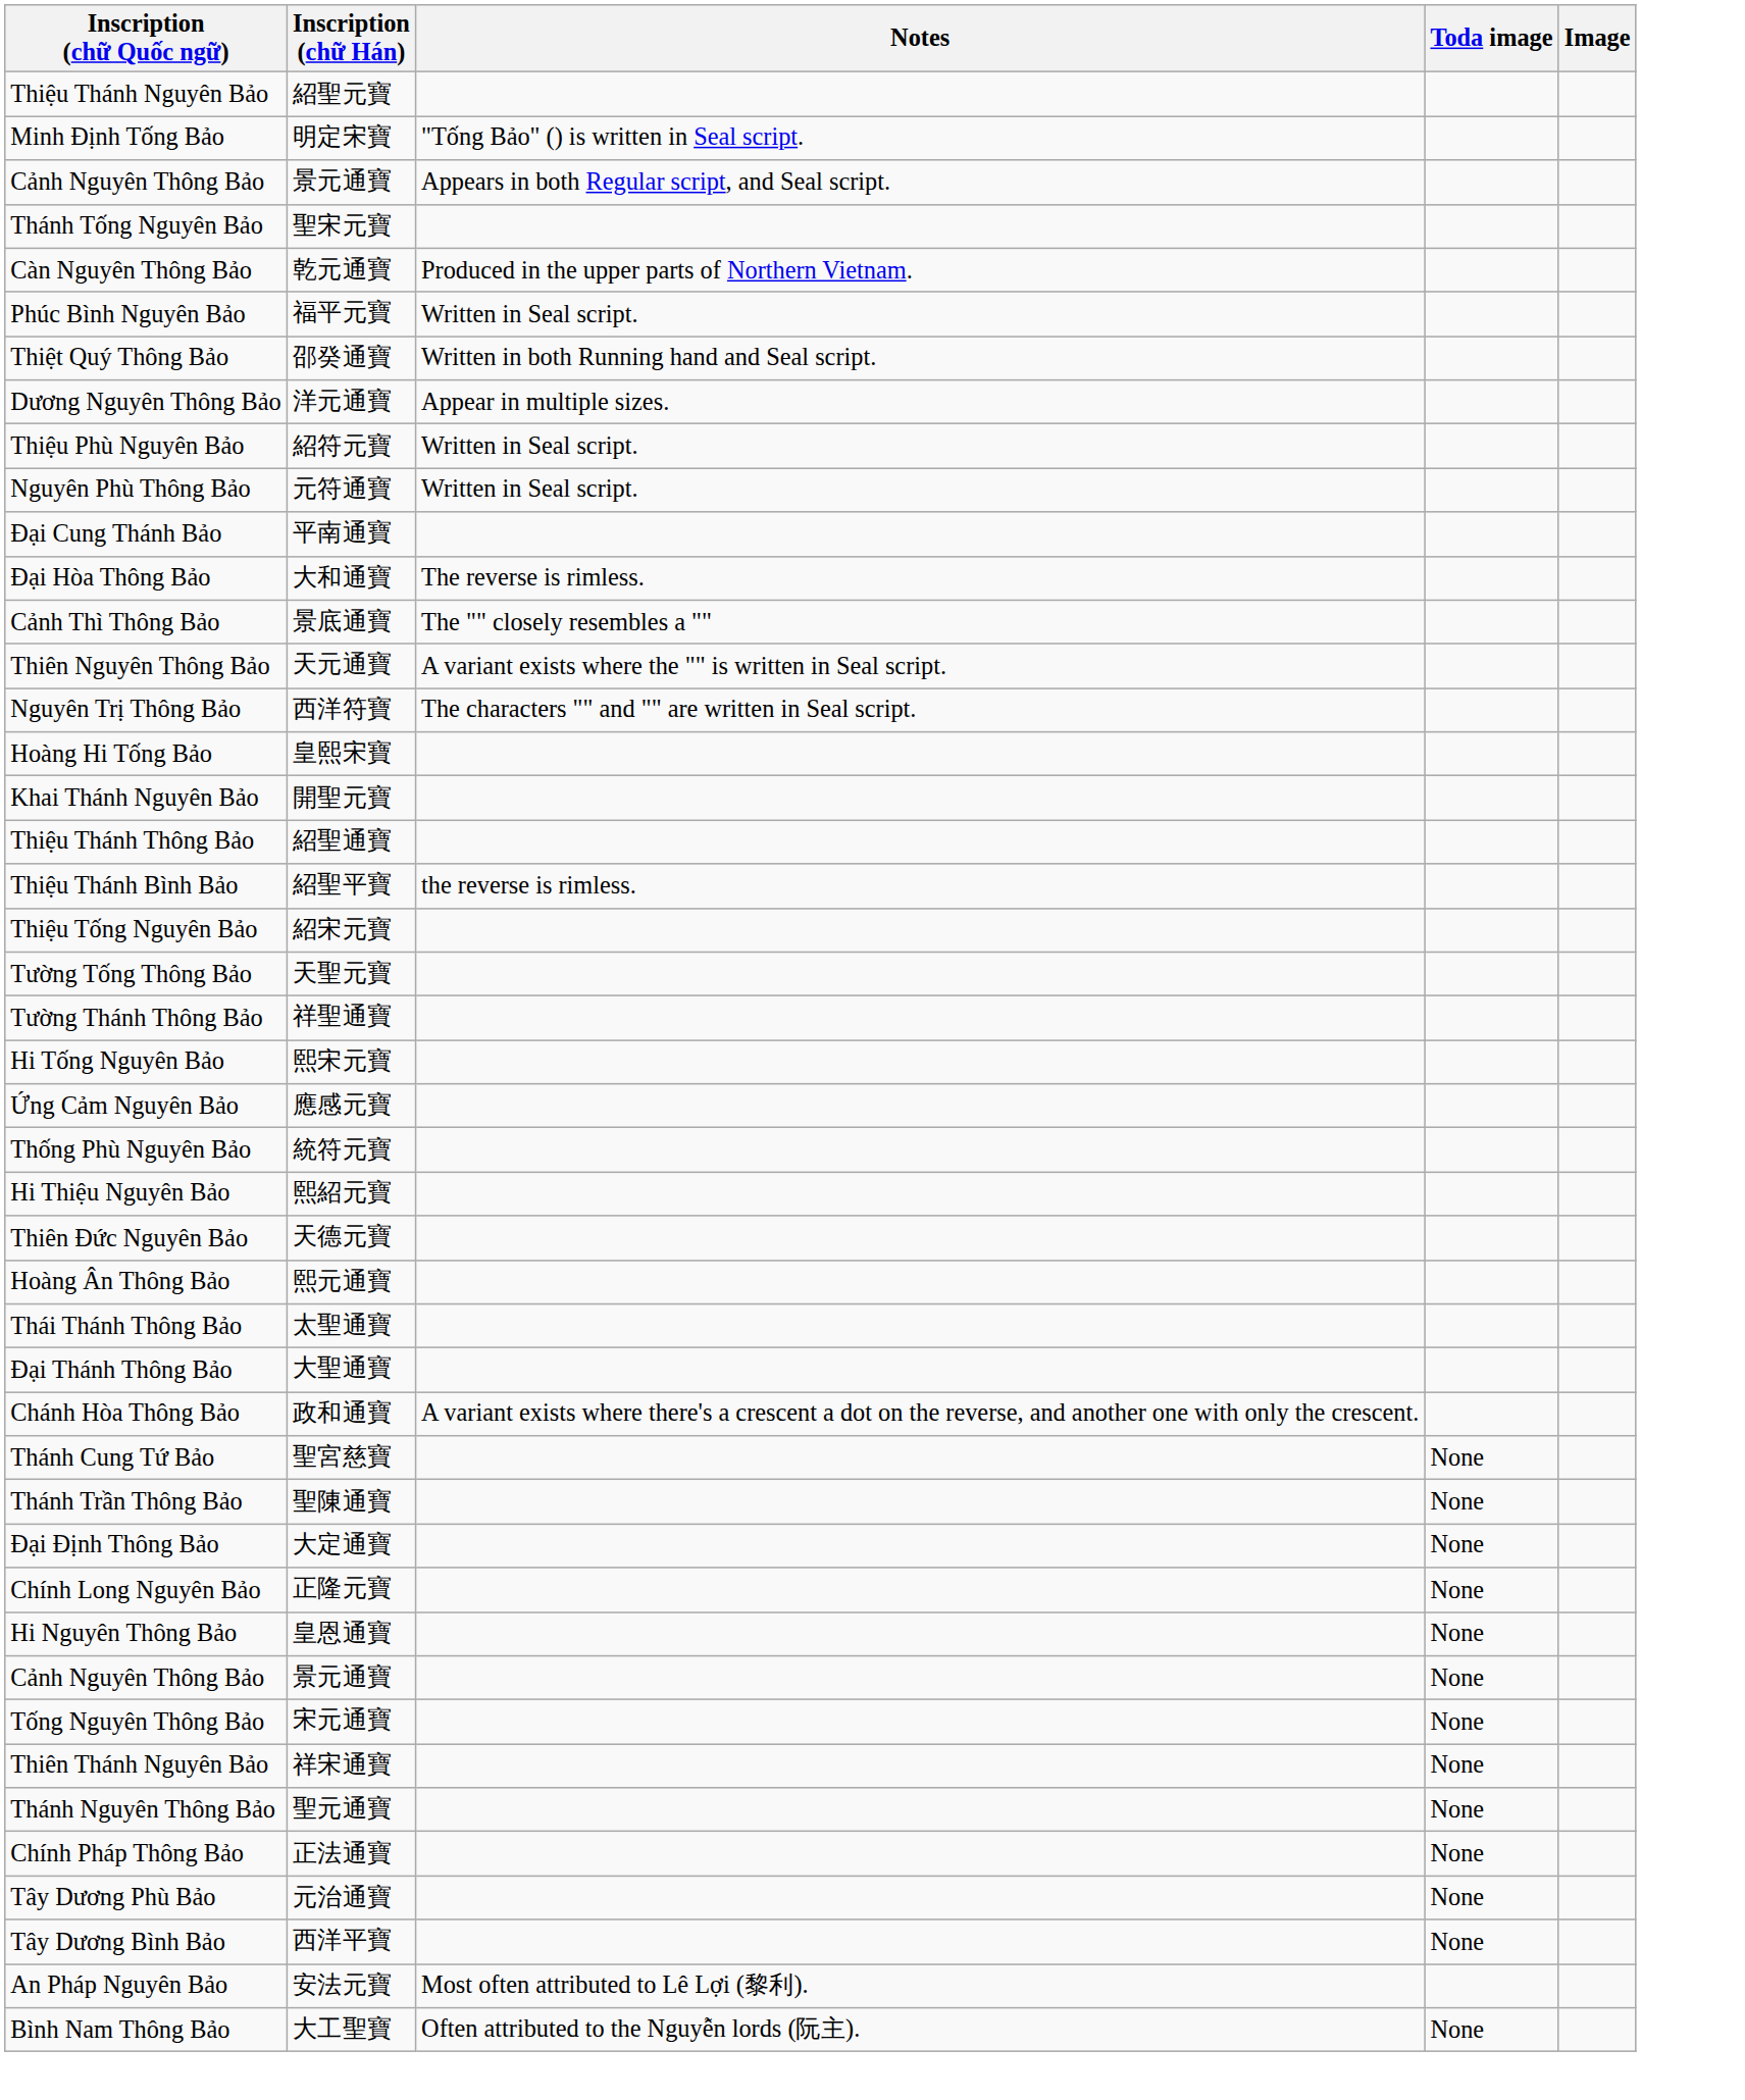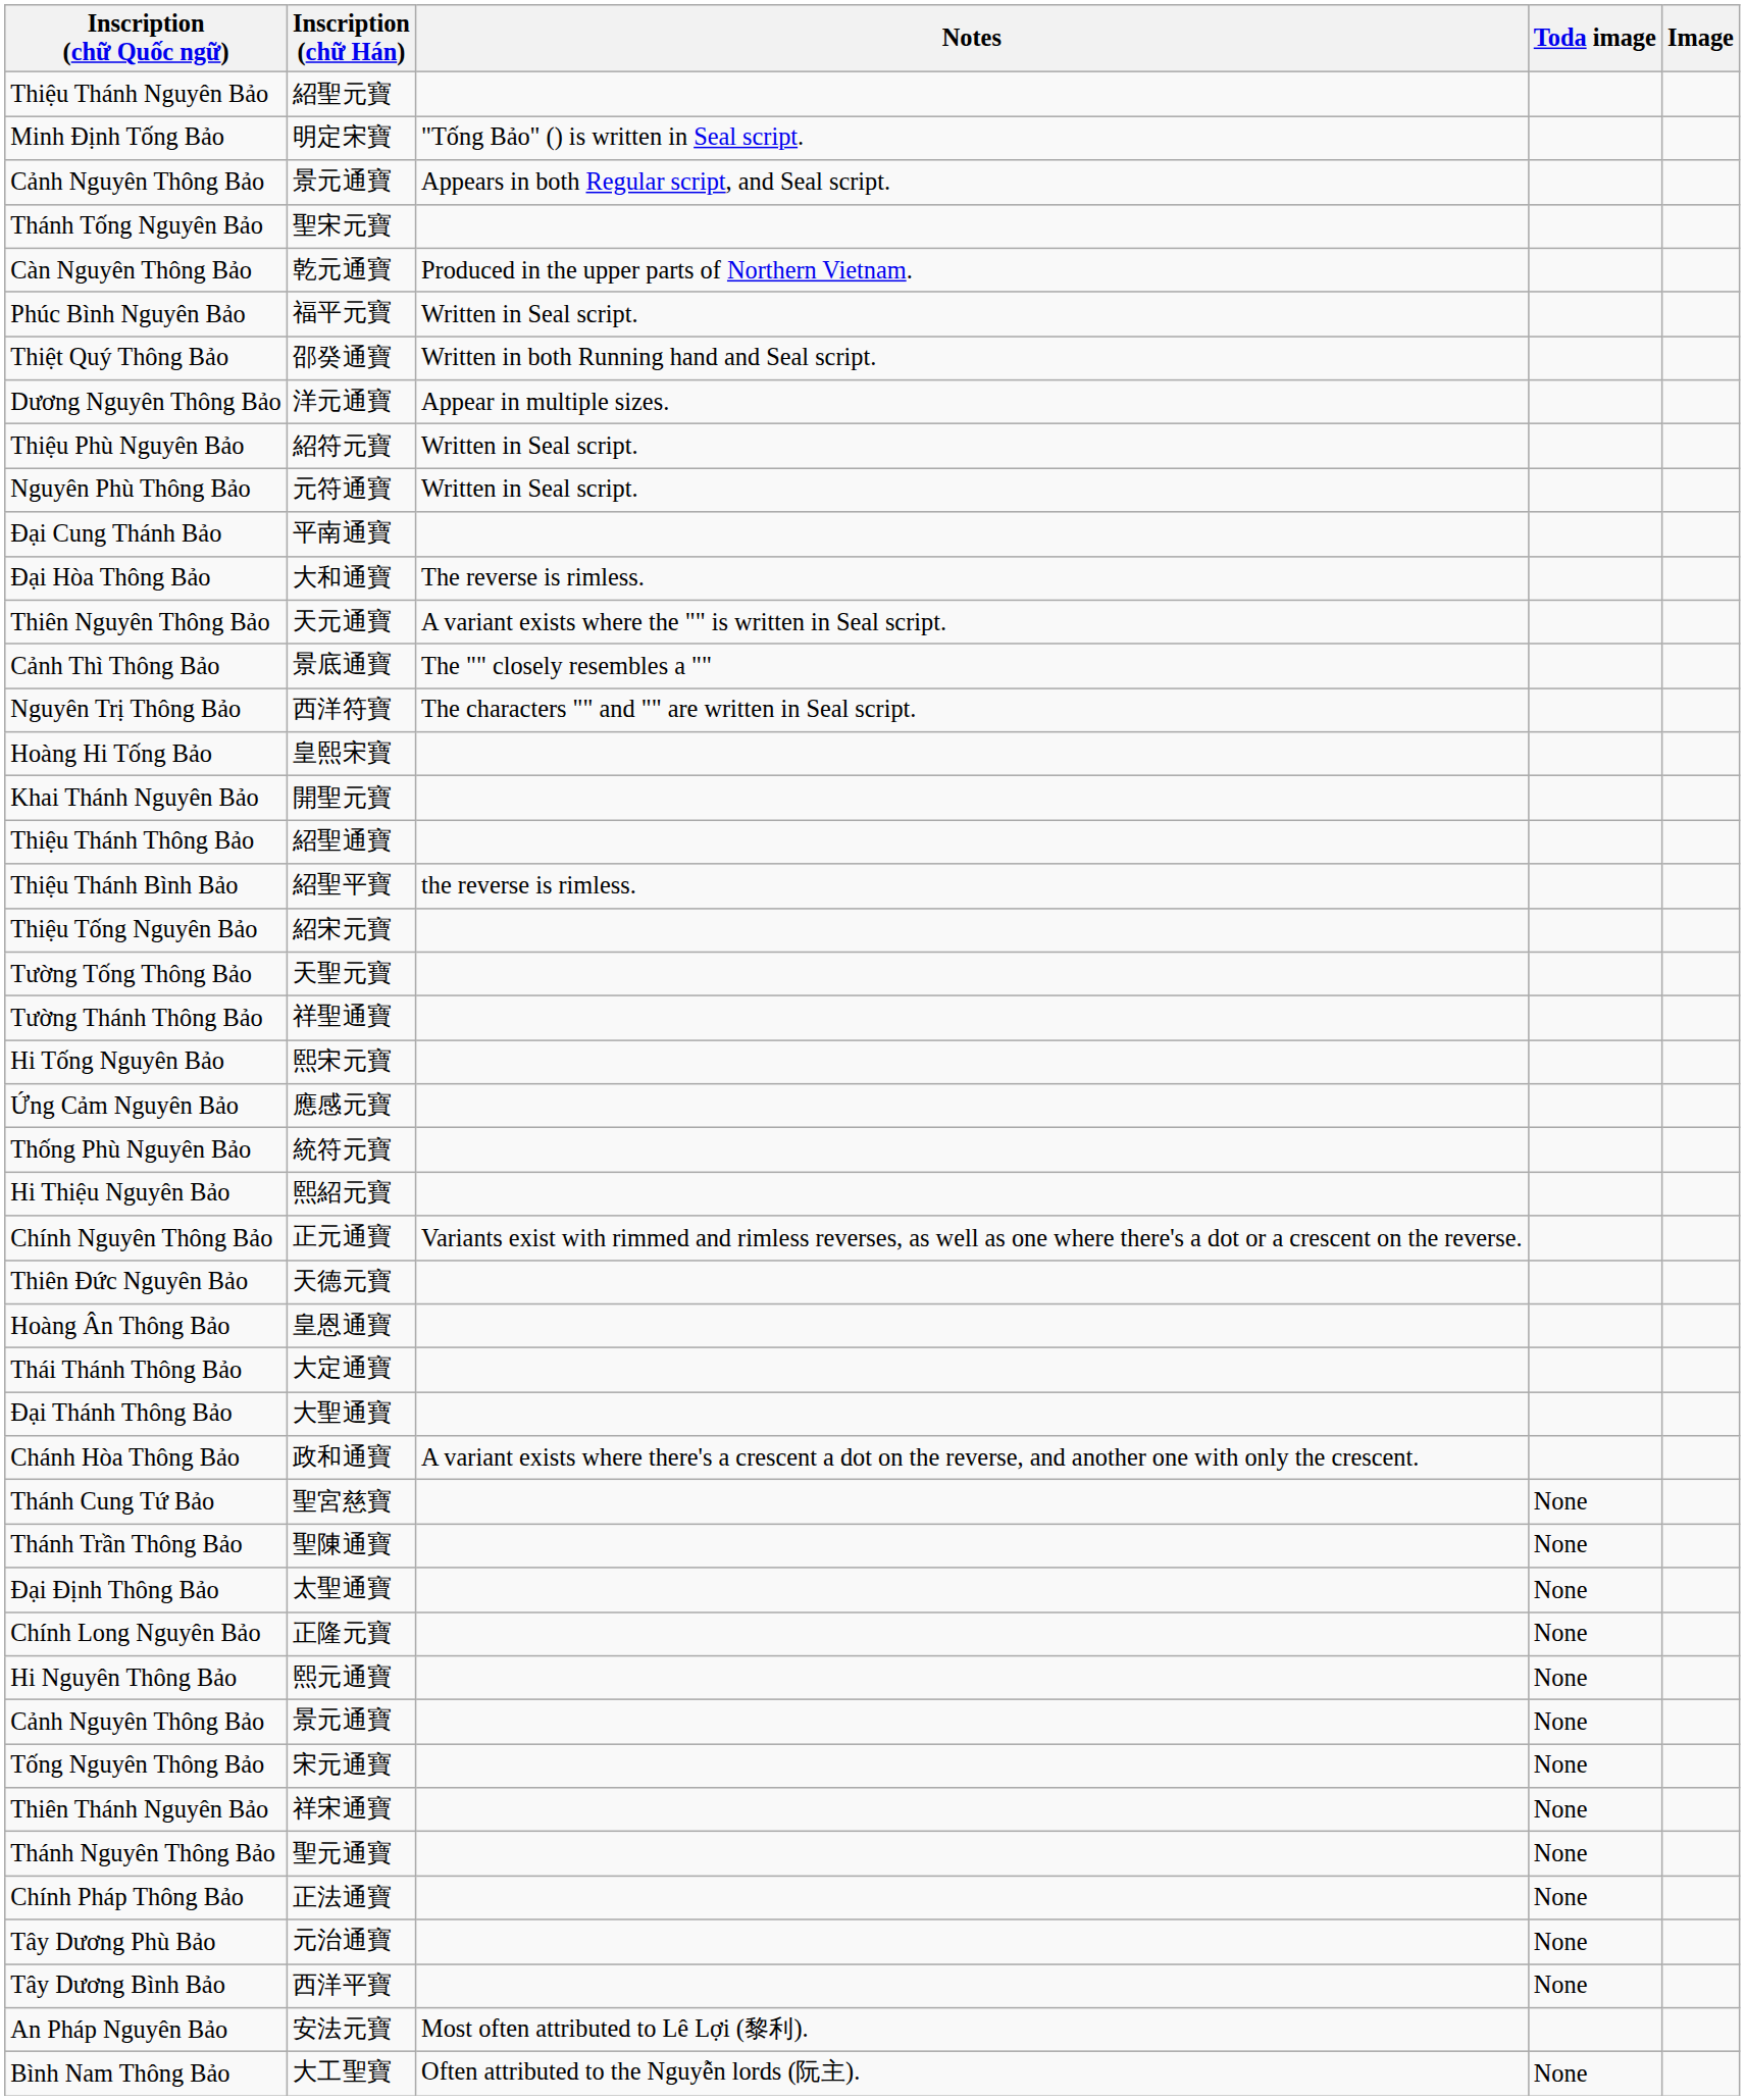 <table class="wikitable">
 <tr>
 <th>Inscription<br>(<a href='#'>chữ Quốc ngữ</a>)</th>
 <th>Inscription<br>(<a href='#'>chữ Hán</a>)</th>
 <th>Notes</th>
 <th><a href='#'>Toda</a> image</th>
 <th>Image</th>
 </tr>
 <tr>
 <td>Thiệu Thánh Nguyên Bảo</td>
 <td>紹聖元寶</td>
 <td></td>
 <td></td>
 <td></td>
 </tr>
 <tr>
 <td>Minh Định Tống Bảo</td>
 <td>明定宋寶</td>
 <td>"Tống Bảo" () is written in <a href='#'>Seal script</a>.</td>
 <td></td>
 <td></td>
 </tr>
 <tr>
 <td>Cảnh Nguyên Thông Bảo</td>
 <td>景元通寶</td>
 <td>Appears in both <a href='#'>Regular script</a>, and Seal script.</td>
 <td></td>
 <td></td>
 </tr>
 <tr>
 <td>Thánh Tống Nguyên Bảo</td>
 <td>聖宋元寶</td>
 <td></td>
 <td></td>
 <td></td>
 </tr>
 <tr>
 <td>Càn Nguyên Thông Bảo</td>
 <td>乾元通寶</td>
 <td>Produced in the upper parts of <a href='#'>Northern Vietnam</a>.</td>
 <td></td>
 <td></td>
 </tr>
 <tr>
 <td>Phúc Bình Nguyên Bảo</td>
 <td>福平元寶</td>
 <td>Written in Seal script.</td>
 <td></td>
 <td></td>
 </tr>
 <tr>
 <td>Thiệt Quý Thông Bảo</td>
 <td>邵癸通寶</td>
 <td>Written in both Running hand and Seal script.</td>
 <td></td>
 <td></td>
 </tr>
 <tr>
 <td>Dương Nguyên Thông Bảo</td>
 <td>洋元通寶</td>
 <td>Appear in multiple sizes.</td>
 <td></td>
 <td></td>
 </tr>
 <tr>
 <td>Thiệu Phù Nguyên Bảo</td>
 <td>紹符元寶</td>
 <td>Written in Seal script.</td>
 <td></td>
 <td></td>
 </tr>
 <tr>
 <td>Nguyên Phù Thông Bảo</td>
 <td>元符通寶</td>
 <td>Written in Seal script.</td>
 <td></td>
 <td></td>
 </tr>
 <tr>
 <td>Đại Cung Thánh Bảo</td>
 <td>平南通寶</td>
 <td></td>
 <td></td>
 <td></td>
 </tr>
 <tr>
 <td>Đại Hòa Thông Bảo</td>
 <td>大和通寶</td>
 <td>The reverse is rimless.</td>
 <td></td>
 <td></td>
 </tr>
 <tr>
-<td>Cảnh Thì Thông Bảo</td>
-<td>景底通寶</td>
-<td>The "" closely resembles a ""</td>
+<td>Thiên Nguyên Thông Bảo</td>
+<td>天元通寶</td>
+<td>A variant exists where the "" is written in Seal script.</td>
 <td></td>
 <td></td>
 </tr>
 <tr>
-<td>Thiên Nguyên Thông Bảo</td>
-<td>天元通寶</td>
-<td>A variant exists where the "" is written in Seal script.</td>
+<td>Cảnh Thì Thông Bảo</td>
+<td>景底通寶</td>
+<td>The "" closely resembles a ""</td>
 <td></td>
 <td></td>
 </tr>
 <tr>
 <td>Nguyên Trị Thông Bảo</td>
 <td>西洋符寶</td>
 <td>The characters "" and "" are written in Seal script.</td>
 <td></td>
 <td></td>
 </tr>
 <tr>
 <td>Hoàng Hi Tống Bảo</td>
 <td>皇熙宋寶</td>
 <td></td>
 <td></td>
 <td></td>
 </tr>
 <tr>
 <td>Khai Thánh Nguyên Bảo</td>
 <td>開聖元寶</td>
 <td></td>
 <td></td>
 <td></td>
 </tr>
 <tr>
 <td>Thiệu Thánh Thông Bảo</td>
 <td>紹聖通寶</td>
 <td></td>
 <td></td>
 <td></td>
 </tr>
 <tr>
 <td>Thiệu Thánh Bình Bảo</td>
 <td>紹聖平寶</td>
 <td>the reverse is rimless.</td>
 <td></td>
 <td></td>
 </tr>
 <tr>
 <td>Thiệu Tống Nguyên Bảo</td>
 <td>紹宋元寶</td>
 <td></td>
 <td></td>
 <td></td>
 </tr>
 <tr>
 <td>Tường Tống Thông Bảo</td>
 <td>天聖元寶</td>
 <td></td>
 <td></td>
 <td></td>
 </tr>
 <tr>
 <td>Tường Thánh Thông Bảo</td>
 <td>祥聖通寶</td>
 <td></td>
 <td></td>
 <td></td>
 </tr>
 <tr>
 <td>Hi Tống Nguyên Bảo</td>
 <td>熙宋元寶</td>
 <td></td>
 <td></td>
 <td></td>
 </tr>
 <tr>
 <td>Ứng Cảm Nguyên Bảo</td>
 <td>應感元寶</td>
 <td></td>
 <td></td>
 <td></td>
 </tr>
 <tr>
 <td>Thống Phù Nguyên Bảo</td>
 <td>統符元寶</td>
 <td></td>
 <td></td>
 <td></td>
 </tr>
 <tr>
 <td>Hi Thiệu Nguyên Bảo</td>
 <td>熙紹元寶</td>
 <td></td>
 <td></td>
 <td></td>
 </tr>
 <tr>
+<td>Chính Nguyên Thông Bảo</td>
+<td>正元通寶</td>
+<td>Variants exist with rimmed and rimless reverses, as well as one where there's a dot or a crescent on the reverse.</td>
+<td></td>
+<td></td>
+</tr>
+<tr>
 <td>Thiên Đức Nguyên Bảo</td>
 <td>天德元寶</td>
 <td></td>
 <td></td>
 <td></td>
 </tr>
 <tr>
 <td>Hoàng Ân Thông Bảo</td>
-<td>熙元通寶</td>
+<td>皇恩通寶</td>
 <td></td>
 <td></td>
 <td></td>
 </tr>
 <tr>
 <td>Thái Thánh Thông Bảo</td>
-<td>太聖通寶</td>
+<td>大定通寶</td>
 <td></td>
 <td></td>
 <td></td>
 </tr>
 <tr>
 <td>Đại Thánh Thông Bảo</td>
 <td>大聖通寶</td>
 <td></td>
 <td></td>
 <td></td>
 </tr>
 <tr>
 <td>Chánh Hòa Thông Bảo</td>
 <td>政和通寶</td>
 <td>A variant exists where there's a crescent a dot on the reverse, and another one with only the crescent.</td>
 <td></td>
 <td></td>
 </tr>
 <tr>
 <td>Thánh Cung Tứ Bảo</td>
 <td>聖宮慈寶</td>
 <td></td>
 <td>None</td>
 <td></td>
 </tr>
 <tr>
 <td>Thánh Trần Thông Bảo</td>
 <td>聖陳通寶</td>
 <td></td>
 <td>None</td>
 <td></td>
 </tr>
 <tr>
 <td>Đại Định Thông Bảo</td>
-<td>大定通寶</td>
+<td>太聖通寶</td>
 <td></td>
 <td>None</td>
 <td></td>
 </tr>
 <tr>
 <td>Chính Long Nguyên Bảo</td>
 <td>正隆元寶</td>
 <td></td>
 <td>None</td>
 <td></td>
 </tr>
 <tr>
 <td>Hi Nguyên Thông Bảo</td>
-<td>皇恩通寶</td>
+<td>熙元通寶</td>
 <td></td>
 <td>None</td>
 <td></td>
 </tr>
 <tr>
 <td>Cảnh Nguyên Thông Bảo</td>
 <td>景元通寶</td>
 <td></td>
 <td>None</td>
 <td></td>
 </tr>
 <tr>
 <td>Tống Nguyên Thông Bảo</td>
 <td>宋元通寶</td>
 <td></td>
 <td>None</td>
 <td></td>
 </tr>
 <tr>
 <td>Thiên Thánh Nguyên Bảo</td>
 <td>祥宋通寶</td>
 <td></td>
 <td>None</td>
 <td></td>
 </tr>
 <tr>
 <td>Thánh Nguyên Thông Bảo</td>
 <td>聖元通寶</td>
 <td></td>
 <td>None</td>
 <td></td>
 </tr>
 <tr>
 <td>Chính Pháp Thông Bảo</td>
 <td>正法通寶</td>
 <td></td>
 <td>None</td>
 <td></td>
 </tr>
 <tr>
 <td>Tây Dương Phù Bảo</td>
 <td>元治通寶</td>
 <td></td>
 <td>None</td>
 <td></td>
 </tr>
 <tr>
 <td>Tây Dương Bình Bảo</td>
 <td>西洋平寶</td>
 <td></td>
 <td>None</td>
 <td></td>
 </tr>
 <tr>
 <td>An Pháp Nguyên Bảo</td>
 <td>安法元寶</td>
 <td>Most often attributed to Lê Lợi (黎利).</td>
 <td></td>
 <td></td>
 </tr>
 <tr>
 <td>Bình Nam Thông Bảo</td>
 <td>大工聖寶</td>
 <td>Often attributed to the Nguyễn lords (阮主).</td>
 <td>None</td>
 <td></td>
 </tr>
 </table>
